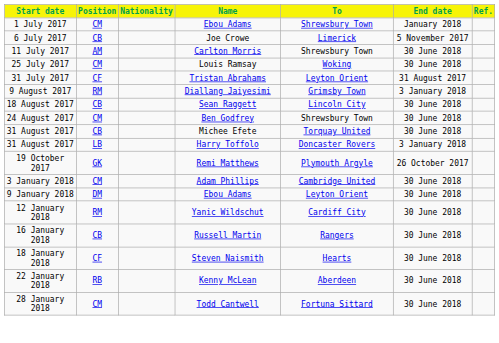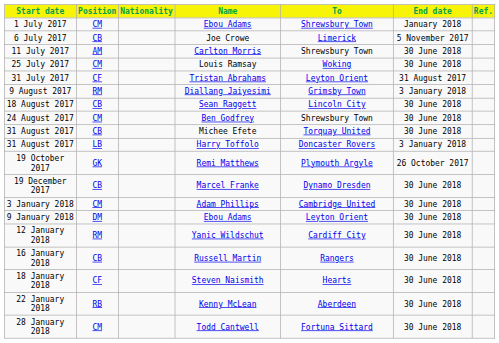 <table class="wikitable"  style="text-align:center; font-size:90%; ">
 <tr>
 <th style="background:#F7F408; color:#00A050; width:100px;">Start date</th>
 <th style="background:#F7F408; color:#00A050; width:50px;">Position</th>
 <th style="background:#F7F408; color:#00A050; width:50px;">Nationality</th>
 <th style="background:#F7F408; color:#00A050; width:150px;">Name</th>
 <th style="background:#F7F408; color:#00A050; width:160px;">To</th>
 <th style="background:#F7F408; color:#00A050; width:110px;">End date</th>
 <th style="background:#F7F408; color:#00A050; width:25px;">Ref.</th>
 </tr>
 <tr>
 <td>1 July 2017</td>
 <td><a href='#'>CM</a></td>
 <td></td>
 <td><a href='#'>Ebou Adams</a></td>
 <td> <a href='#'>Shrewsbury Town</a></td>
 <td>January 2018</td>
 <td></td>
 </tr>
 <tr>
 <td>6 July 2017</td>
 <td><a href='#'>CB</a></td>
 <td></td>
 <td>Joe Crowe</td>
 <td> <a href='#'>Limerick</a></td>
 <td>5 November 2017</td>
 <td></td>
 </tr>
 <tr>
 <td>11 July 2017</td>
 <td><a href='#'>AM</a></td>
 <td></td>
 <td><a href='#'>Carlton Morris</a></td>
 <td> Shrewsbury Town</td>
 <td>30 June 2018</td>
 <td></td>
 </tr>
 <tr>
 <td>25 July 2017</td>
 <td><a href='#'>CM</a></td>
 <td></td>
 <td>Louis Ramsay</td>
 <td> <a href='#'>Woking</a></td>
 <td>30 June 2018</td>
 <td></td>
 </tr>
 <tr>
 <td>31 July 2017</td>
 <td><a href='#'>CF</a></td>
 <td></td>
 <td><a href='#'>Tristan Abrahams</a></td>
 <td> <a href='#'>Leyton Orient</a></td>
 <td>31 August 2017</td>
 <td></td>
 </tr>
 <tr>
 <td>9 August 2017</td>
 <td><a href='#'>RM</a></td>
 <td></td>
 <td><a href='#'>Diallang Jaiyesimi</a></td>
 <td> <a href='#'>Grimsby Town</a></td>
 <td>3 January 2018</td>
 <td></td>
 </tr>
 <tr>
 <td>18 August 2017</td>
 <td><a href='#'>CB</a></td>
 <td></td>
 <td><a href='#'>Sean Raggett</a></td>
 <td> <a href='#'>Lincoln City</a></td>
 <td>30 June 2018</td>
 <td></td>
 </tr>
 <tr>
 <td>24 August 2017</td>
 <td><a href='#'>CM</a></td>
 <td></td>
 <td><a href='#'>Ben Godfrey</a></td>
 <td> Shrewsbury Town</td>
 <td>30 June 2018</td>
 <td></td>
 </tr>
 <tr>
 <td>31 August 2017</td>
 <td><a href='#'>CB</a></td>
 <td></td>
 <td>Michee Efete</td>
 <td> <a href='#'>Torquay United</a></td>
 <td>30 June 2018</td>
 <td></td>
 </tr>
 <tr>
 <td>31 August 2017</td>
 <td><a href='#'>LB</a></td>
 <td></td>
 <td><a href='#'>Harry Toffolo</a></td>
 <td> <a href='#'>Doncaster Rovers</a></td>
 <td>3 January 2018</td>
 <td></td>
 </tr>
 <tr>
 <td>19 October 2017</td>
 <td><a href='#'>GK</a></td>
 <td></td>
 <td><a href='#'>Remi Matthews</a></td>
 <td> <a href='#'>Plymouth Argyle</a></td>
 <td>26 October 2017</td>
 <td></td>
 </tr>
 <tr>
+<td>19 December 2017</td>
+<td><a href='#'>CB</a></td>
+<td></td>
+<td><a href='#'>Marcel Franke</a></td>
+<td> <a href='#'>Dynamo Dresden</a></td>
+<td>30 June 2018</td>
+<td></td>
+</tr>
+<tr>
 <td>3 January 2018</td>
 <td><a href='#'>CM</a></td>
 <td></td>
 <td><a href='#'>Adam Phillips</a></td>
 <td> <a href='#'>Cambridge United</a></td>
 <td>30 June 2018</td>
 <td></td>
 </tr>
 <tr>
 <td>9 January 2018</td>
 <td><a href='#'>DM</a></td>
 <td></td>
 <td><a href='#'>Ebou Adams</a></td>
 <td> <a href='#'>Leyton Orient</a></td>
 <td>30 June 2018</td>
 <td></td>
 </tr>
 <tr>
 <td>12 January 2018</td>
 <td><a href='#'>RM</a></td>
 <td></td>
 <td><a href='#'>Yanic Wildschut</a></td>
 <td> <a href='#'>Cardiff City</a></td>
 <td>30 June 2018</td>
 <td></td>
 </tr>
 <tr>
 <td>16 January 2018</td>
 <td><a href='#'>CB</a></td>
 <td></td>
 <td><a href='#'>Russell Martin</a></td>
 <td> <a href='#'>Rangers</a></td>
 <td>30 June 2018</td>
 <td></td>
 </tr>
 <tr>
 <td>18 January 2018</td>
 <td><a href='#'>CF</a></td>
 <td></td>
 <td><a href='#'>Steven Naismith</a></td>
 <td> <a href='#'>Hearts</a></td>
 <td>30 June 2018</td>
 <td></td>
 </tr>
 <tr>
 <td>22 January 2018</td>
 <td><a href='#'>RB</a></td>
 <td></td>
 <td><a href='#'>Kenny McLean</a></td>
 <td> <a href='#'>Aberdeen</a></td>
 <td>30 June 2018</td>
 <td></td>
 </tr>
 <tr>
 <td>28 January 2018</td>
 <td><a href='#'>CM</a></td>
 <td></td>
 <td><a href='#'>Todd Cantwell</a></td>
 <td> <a href='#'>Fortuna Sittard</a></td>
 <td>30 June 2018</td>
 <td></td>
 </tr>
 </table>
